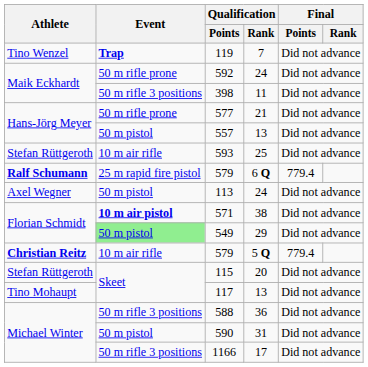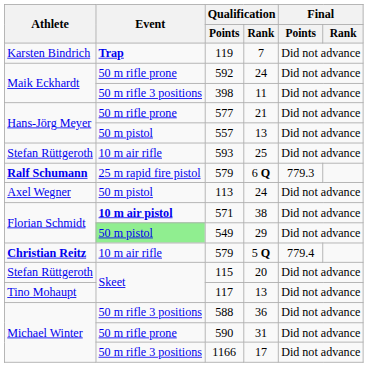 <table class="wikitable" style="font-size:90%">
 <tr>
 <th rowspan="2">Athlete</th>
 <th rowspan="2">Event</th>
 <th colspan=2>Qualification</th>
 <th colspan=2>Final</th>
 </tr>
 <tr style="font-size:95%">
 <th>Points</th>
 <th>Rank</th>
 <th>Points</th>
 <th>Rank</th>
 </tr>
 <tr align=center>
-<td align=left><a href='#'>Tino Wenzel</a></td>
+<td align=left><a href='#'>Karsten Bindrich</a></td>
 <td align=left><strong><a href='#'>Trap</a></strong></td>
 <td>119</td>
 <td>7</td>
 <td colspan=2>Did not advance</td>
 </tr>
 <tr align=center>
 <td align=left rowspan=2><a href='#'>Maik Eckhardt</a></td>
 <td align=left><a href='#'>50 m rifle prone</a></td>
 <td>592</td>
 <td>24</td>
 <td colspan=2>Did not advance</td>
 </tr>
 <tr align=center>
 <td align=left><a href='#'>50 m rifle 3 positions</a></td>
 <td>398</td>
 <td>11</td>
 <td colspan=2>Did not advance</td>
 </tr>
 <tr align=center>
 <td align=left rowspan=2><a href='#'>Hans-Jörg Meyer</a></td>
 <td align=left><a href='#'>50 m rifle prone</a></td>
 <td>577</td>
 <td>21</td>
 <td colspan=2>Did not advance</td>
 </tr>
 <tr align=center>
 <td align=left><a href='#'>50 m pistol</a></td>
 <td>557</td>
 <td>13</td>
 <td colspan=2>Did not advance</td>
 </tr>
 <tr align=center>
 <td align=left><a href='#'>Stefan Rüttgeroth</a></td>
 <td align=left><a href='#'>10 m air rifle</a></td>
 <td>593</td>
 <td>25</td>
 <td colspan=2>Did not advance</td>
 </tr>
 <tr align=center>
 <td align=left><strong><a href='#'>Ralf Schumann</a></strong></td>
 <td align=left><a href='#'>25 m rapid fire pistol</a></td>
 <td>579</td>
 <td>6 <strong>Q</strong></td>
-<td>779.4</td>
+<td>779.3</td>
 <td></td>
 </tr>
 <tr align=center>
 <td align=left><a href='#'>Axel Wegner</a></td>
 <td align=left><a href='#'>50 m pistol</a></td>
 <td>113</td>
 <td>24</td>
 <td colspan=2>Did not advance</td>
 </tr>
 <tr align=center>
 <td align=left rowspan=2><a href='#'>Florian Schmidt</a></td>
 <td align=left><strong><a href='#'>10 m air pistol</a></strong></td>
 <td>571</td>
 <td>38</td>
 <td colspan=2>Did not advance</td>
 </tr>
 <tr align=center>
 <td align=left style="background: lightgreen;"><a href='#'>50 m pistol</a></td>
 <td>549</td>
 <td>29</td>
 <td colspan=2>Did not advance</td>
 </tr>
 <tr align=center>
 <td align=left><strong><a href='#'>Christian Reitz</a></strong></td>
 <td align=left><a href='#'>10 m air rifle</a></td>
 <td>579</td>
 <td>5 <strong>Q</strong></td>
 <td>779.4</td>
 <td></td>
 </tr>
 <tr align=center>
 <td align=left><a href='#'>Stefan Rüttgeroth</a></td>
 <td align=left rowspan=2><a href='#'>Skeet</a></td>
 <td>115</td>
 <td>20</td>
 <td colspan=2>Did not advance</td>
 </tr>
 <tr align=center>
 <td align=left><a href='#'>Tino Mohaupt</a></td>
 <td>117</td>
 <td>13</td>
 <td colspan=2>Did not advance</td>
 </tr>
 <tr align=center>
 <td align=left rowspan=3><a href='#'>Michael Winter</a></td>
 <td align=left><a href='#'>50 m rifle 3 positions</a></td>
 <td>588</td>
 <td>36</td>
 <td colspan=2>Did not advance</td>
 </tr>
 <tr align=center>
-<td align=left><a href='#'>50 m pistol</a></td>
+<td align=left><a href='#'>50 m rifle prone</a></td>
 <td>590</td>
 <td>31</td>
 <td colspan=2>Did not advance</td>
 </tr>
 <tr align=center>
 <td align=left><a href='#'>50 m rifle 3 positions</a></td>
 <td>1166</td>
 <td>17</td>
 <td colspan=2>Did not advance</td>
 </tr>
 </table>
